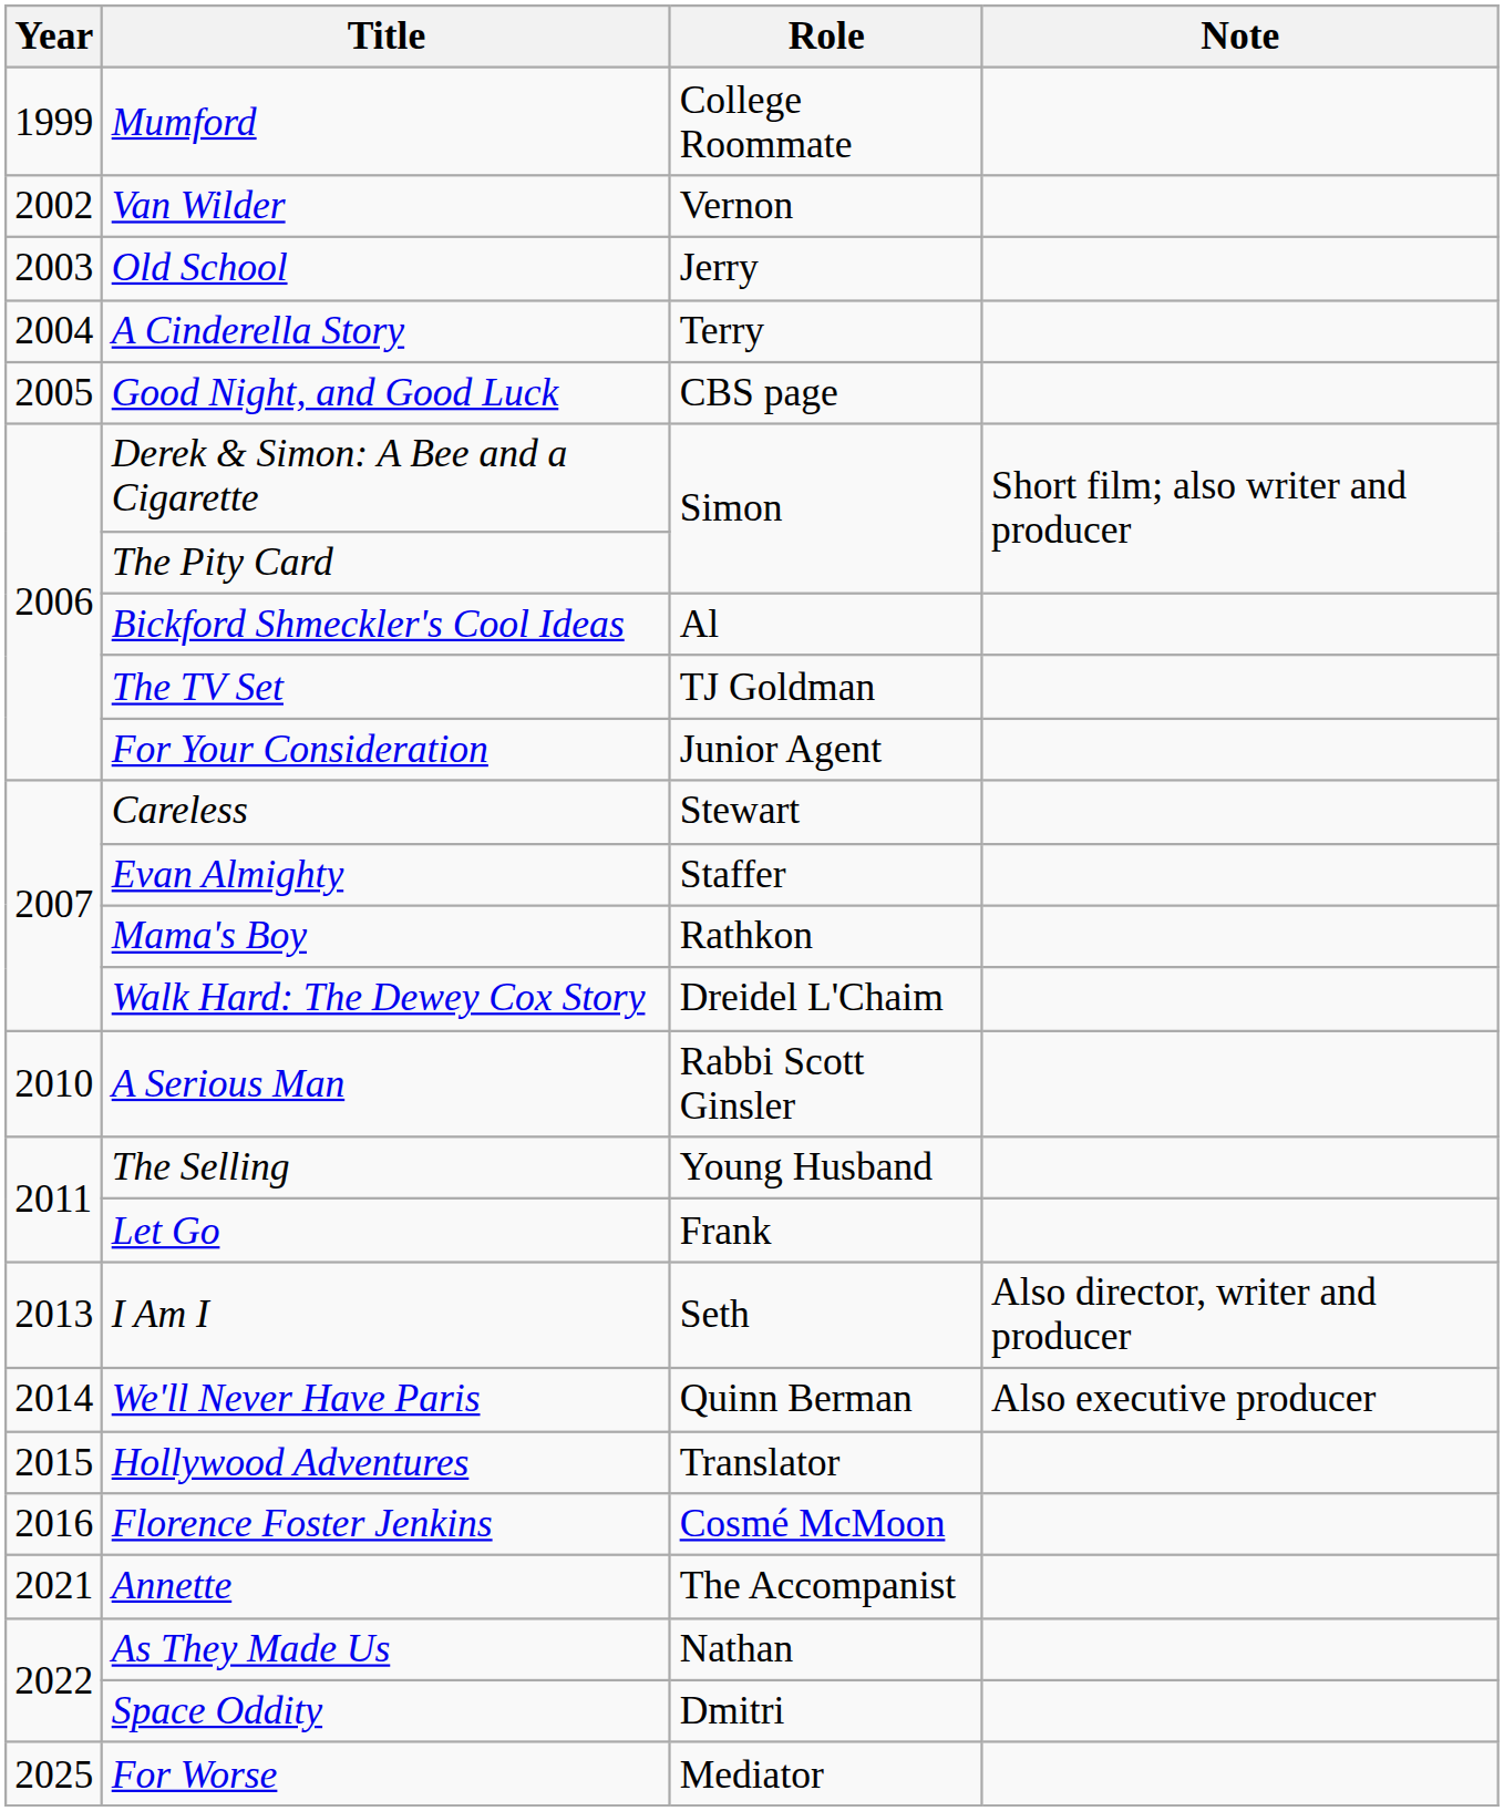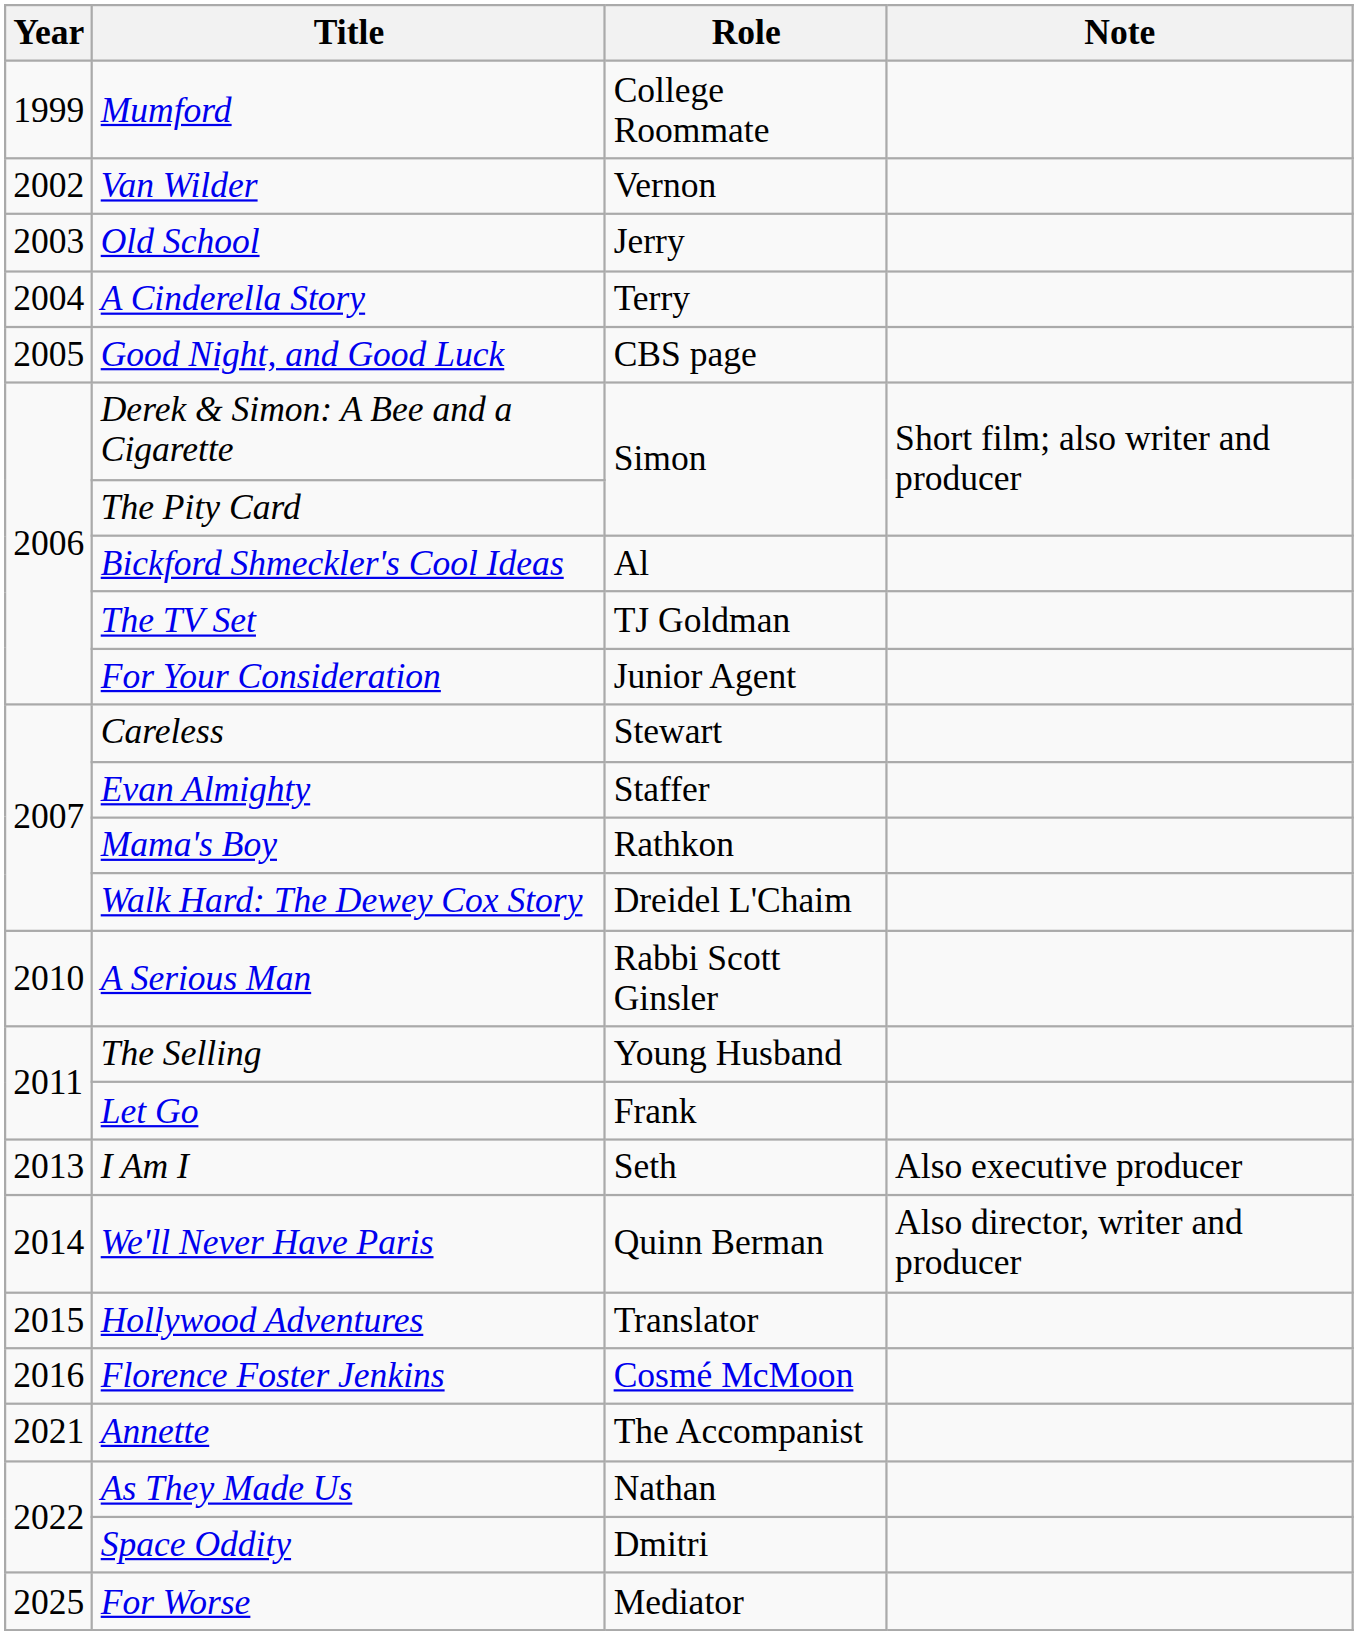 <table class="wikitable sortable">
 <tr>
 <th>Year</th>
 <th>Title</th>
 <th>Role</th>
 <th class="unsortable">Note</th>
 </tr>
 <tr>
 <td>1999</td>
 <td><em><a href='#'>Mumford</a></em></td>
 <td>College Roommate</td>
 <td></td>
 </tr>
 <tr>
 <td>2002</td>
 <td><em><a href='#'>Van Wilder</a></em></td>
 <td>Vernon</td>
 <td></td>
 </tr>
 <tr>
 <td>2003</td>
 <td><em><a href='#'>Old School</a></em></td>
 <td>Jerry</td>
 <td></td>
 </tr>
 <tr>
 <td>2004</td>
 <td><em><a href='#'>A Cinderella Story</a></em></td>
 <td>Terry</td>
 <td></td>
 </tr>
 <tr>
 <td>2005</td>
 <td><em><a href='#'>Good Night, and Good Luck</a></em></td>
 <td>CBS page</td>
 <td></td>
 </tr>
 <tr>
 <td rowspan=5>2006</td>
 <td><em>Derek & Simon: A Bee and a Cigarette</em></td>
 <td rowspan=2>Simon</td>
 <td rowspan=2>Short film; also writer and producer</td>
 </tr>
 <tr>
 <td><em>The Pity Card</em></td>
 </tr>
 <tr>
 <td><em><a href='#'>Bickford Shmeckler's Cool Ideas</a></em></td>
 <td>Al</td>
 <td></td>
 </tr>
 <tr>
 <td><em><a href='#'>The TV Set</a></em></td>
 <td>TJ Goldman</td>
 <td></td>
 </tr>
 <tr>
 <td><em><a href='#'>For Your Consideration</a></em></td>
 <td>Junior Agent</td>
 <td></td>
 </tr>
 <tr>
 <td rowspan=4>2007</td>
 <td><em>Careless</em></td>
 <td>Stewart</td>
 <td></td>
 </tr>
 <tr>
 <td><em><a href='#'>Evan Almighty</a></em></td>
 <td>Staffer</td>
 <td></td>
 </tr>
 <tr>
 <td><em><a href='#'>Mama's Boy</a></em></td>
 <td>Rathkon</td>
 <td></td>
 </tr>
 <tr>
 <td><em><a href='#'>Walk Hard: The Dewey Cox Story</a></em></td>
 <td>Dreidel L'Chaim</td>
 <td></td>
 </tr>
 <tr>
 <td>2010</td>
 <td><em><a href='#'>A Serious Man</a></em></td>
 <td>Rabbi Scott Ginsler</td>
 <td></td>
 </tr>
 <tr>
 <td rowspan=2>2011</td>
 <td><em>The Selling</em></td>
 <td>Young Husband</td>
 <td></td>
 </tr>
 <tr>
 <td><em><a href='#'>Let Go</a></em></td>
 <td>Frank</td>
 <td></td>
 </tr>
 <tr>
 <td>2013</td>
 <td><em>I Am I</em></td>
 <td>Seth</td>
-<td>Also director, writer and producer</td>
+<td>Also executive producer</td>
 </tr>
 <tr>
 <td>2014</td>
 <td><em><a href='#'>We'll Never Have Paris</a></em></td>
 <td>Quinn Berman</td>
-<td>Also executive producer</td>
+<td>Also director, writer and producer</td>
 </tr>
 <tr>
 <td>2015</td>
 <td><em><a href='#'>Hollywood Adventures</a></em></td>
 <td>Translator</td>
 <td></td>
 </tr>
 <tr>
 <td>2016</td>
 <td><em><a href='#'>Florence Foster Jenkins</a></em></td>
 <td><a href='#'>Cosmé McMoon</a></td>
 <td></td>
 </tr>
 <tr>
 <td>2021</td>
 <td><em><a href='#'>Annette</a></em></td>
 <td>The Accompanist</td>
 <td></td>
 </tr>
 <tr>
 <td rowspan=2>2022</td>
 <td><em><a href='#'>As They Made Us</a></em></td>
 <td>Nathan</td>
 <td></td>
 </tr>
 <tr>
 <td><em><a href='#'>Space Oddity</a></em></td>
 <td>Dmitri</td>
 <td></td>
 </tr>
 <tr>
 <td>2025</td>
 <td><em><a href='#'>For Worse</a></em></td>
 <td>Mediator</td>
 <td></td>
 </tr>
 </table>
